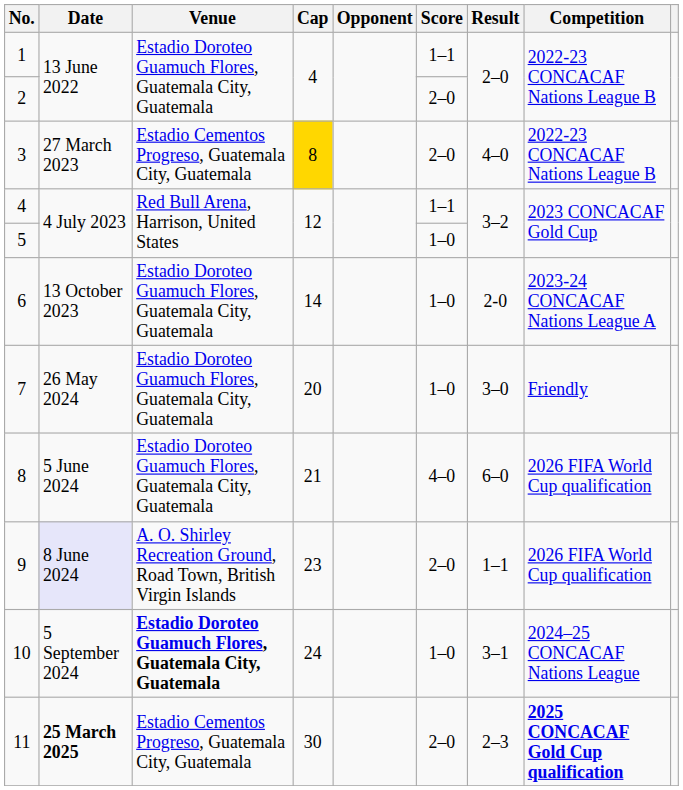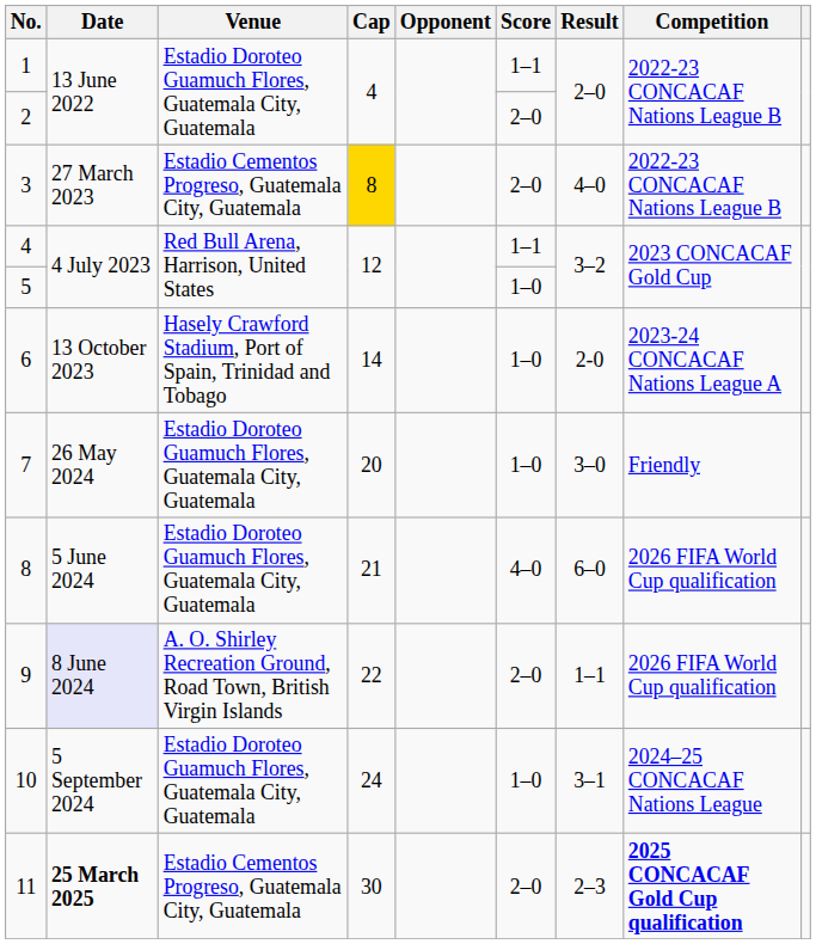 <table class="wikitable sortable">
 <tr>
 <th scope="col">No.</th>
 <th scope="col">Date</th>
 <th scope="col">Venue</th>
 <th scope="col">Cap</th>
 <th scope="col">Opponent</th>
 <th scope="col">Score</th>
 <th scope="col">Result</th>
 <th scope="col">Competition</th>
 <th scope="col" class="unsortable"></th>
 </tr>
 <tr>
 <td style="text-align: center;">1</td>
 <td rowspan="2">13 June 2022</td>
 <td rowspan="2"><a href='#'>Estadio Doroteo Guamuch Flores</a>, Guatemala City, Guatemala</td>
 <td rowspan="2" style="text-align: center;">4</td>
 <td rowspan="2"></td>
 <td style="text-align: center;">1–1</td>
 <td rowspan="2" style="text-align: center;">2–0</td>
 <td rowspan="2"><a href='#'>2022-23 CONCACAF Nations League B</a></td>
 <td rowspan="2" style="text-align: center;"></td>
 </tr>
 <tr>
 <td style="text-align: center;">2</td>
 <td style="text-align: center;">2–0</td>
 </tr>
 <tr>
 <td style="text-align: center;">3</td>
 <td>27 March 2023</td>
 <td><a href='#'>Estadio Cementos Progreso</a>, Guatemala City, Guatemala</td>
 <td style="background: gold; text-align: center;">8</td>
 <td></td>
 <td style="text-align: center;">2–0</td>
 <td style="text-align: center;">4–0</td>
 <td><a href='#'>2022-23 CONCACAF Nations League B</a></td>
 <td style="text-align: center;"></td>
 </tr>
 <tr>
 <td style="text-align: center;">4</td>
 <td rowspan="2">4 July 2023</td>
 <td rowspan="2"><a href='#'>Red Bull Arena</a>, Harrison, United States</td>
 <td rowspan="2" style="text-align: center;">12</td>
 <td rowspan="2"></td>
 <td style="text-align: center;">1–1</td>
 <td rowspan="2" style="text-align: center;">3–2</td>
 <td rowspan="2"><a href='#'>2023 CONCACAF Gold Cup</a></td>
 <td rowspan="2" style="text-align: center;"></td>
 </tr>
 <tr>
 <td style="text-align: center;">5</td>
 <td style="text-align: center;">1–0</td>
 </tr>
 <tr>
 <td style="text-align: center;">6</td>
 <td>13 October 2023</td>
-<td><a href='#'>Estadio Doroteo Guamuch Flores</a>, Guatemala City, Guatemala</td>
+<td><a href='#'>Hasely Crawford Stadium</a>, Port of Spain, Trinidad and Tobago</td>
 <td style="text-align: center;">14</td>
 <td></td>
 <td style="text-align: center;">1–0</td>
 <td style="text-align: center;">2-0</td>
 <td><a href='#'>2023-24 CONCACAF Nations League A</a></td>
 <td style="text-align: center;"></td>
 </tr>
 <tr>
 <td style="text-align: center;">7</td>
 <td>26 May 2024</td>
 <td><a href='#'>Estadio Doroteo Guamuch Flores</a>, Guatemala City, Guatemala</td>
 <td style="text-align: center;">20</td>
 <td></td>
 <td style="text-align: center;">1–0</td>
 <td style="text-align: center;">3–0</td>
 <td><a href='#'>Friendly</a></td>
 <td style="text-align: center;"></td>
 </tr>
 <tr>
 <td style="text-align: center;">8</td>
 <td>5 June 2024</td>
 <td><a href='#'>Estadio Doroteo Guamuch Flores</a>, Guatemala City, Guatemala</td>
 <td style="text-align: center;">21</td>
 <td></td>
 <td style="text-align: center;">4–0</td>
 <td style="text-align: center;">6–0</td>
 <td><a href='#'>2026 FIFA World Cup qualification</a></td>
 <td style="text-align: center;"></td>
 </tr>
 <tr>
 <td style="text-align: center;">9</td>
 <td style="background: lavender;">8 June 2024</td>
 <td><a href='#'>A. O. Shirley Recreation Ground</a>, Road Town, British Virgin Islands</td>
-<td style="text-align: center;">23</td>
+<td style="text-align: center;">22</td>
 <td></td>
 <td style="text-align: center;">2–0</td>
 <td style="text-align: center;">1–1</td>
 <td><a href='#'>2026 FIFA World Cup qualification</a></td>
 <td style="text-align: center;"></td>
 </tr>
 <tr>
 <td style="text-align: center;">10</td>
 <td>5 September 2024</td>
-<td><strong><a href='#'>Estadio Doroteo Guamuch Flores</a>, Guatemala City, Guatemala</strong></td>
+<td><a href='#'>Estadio Doroteo Guamuch Flores</a>, Guatemala City, Guatemala</td>
 <td style="text-align: center;">24</td>
 <td></td>
 <td style="text-align: center;">1–0</td>
 <td style="text-align: center;">3–1</td>
 <td><a href='#'>2024–25 CONCACAF Nations League</a></td>
 <td style="text-align: center;"></td>
 </tr>
 <tr>
 <td style="text-align: center;">11</td>
 <td><strong>25 March 2025</strong></td>
 <td><a href='#'>Estadio Cementos Progreso</a>, Guatemala City, Guatemala</td>
 <td style="text-align: center;">30</td>
 <td></td>
 <td style="text-align: center;">2–0</td>
 <td style="text-align: center;">2–3</td>
 <td><strong><a href='#'>2025 CONCACAF Gold Cup qualification</a></strong></td>
 <td style="text-align: center;"></td>
 </tr>
 <tr>
 </tr>
 </table>
